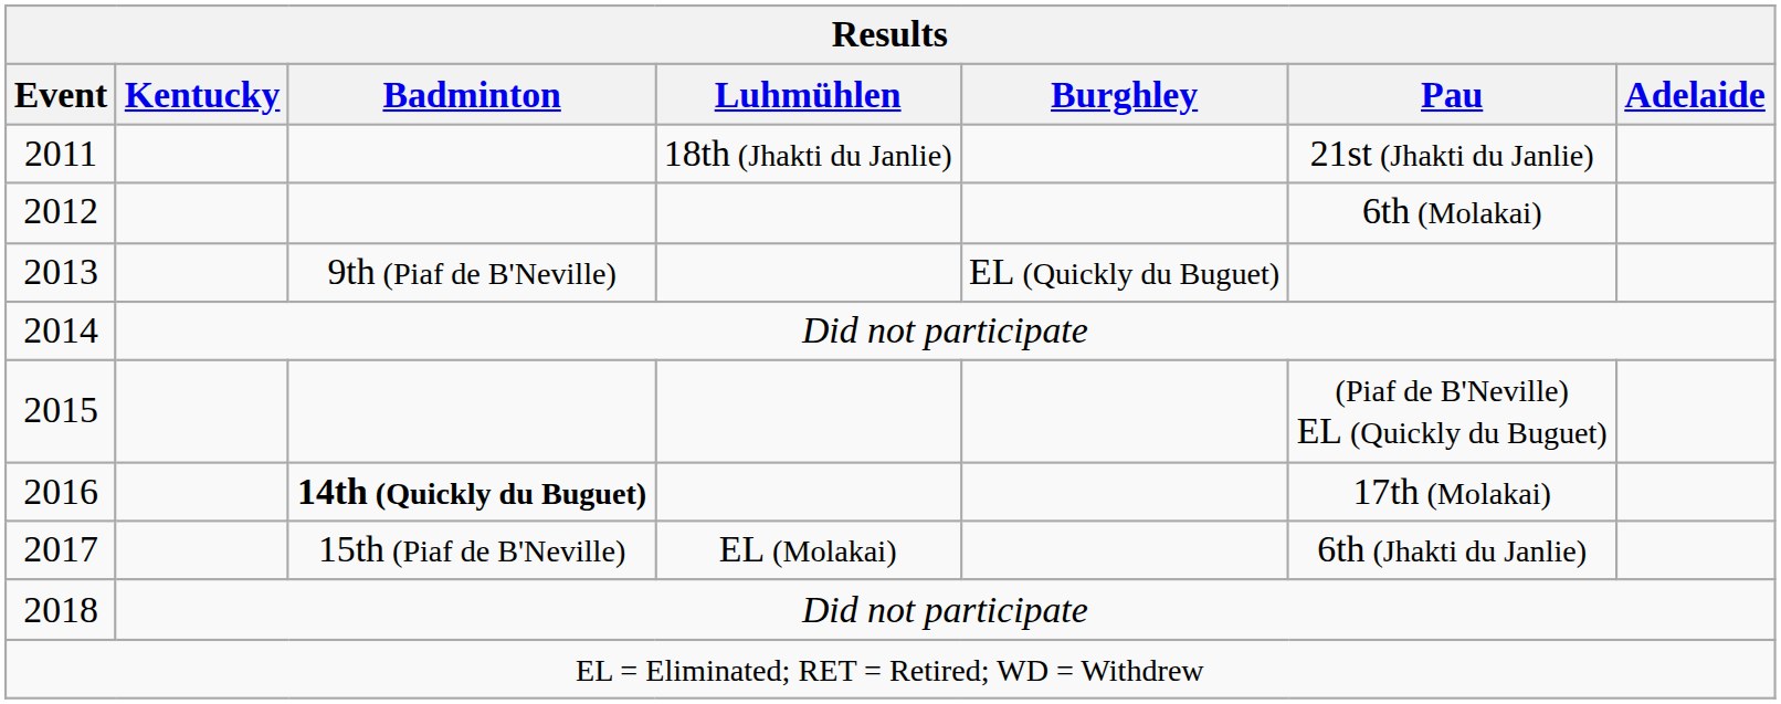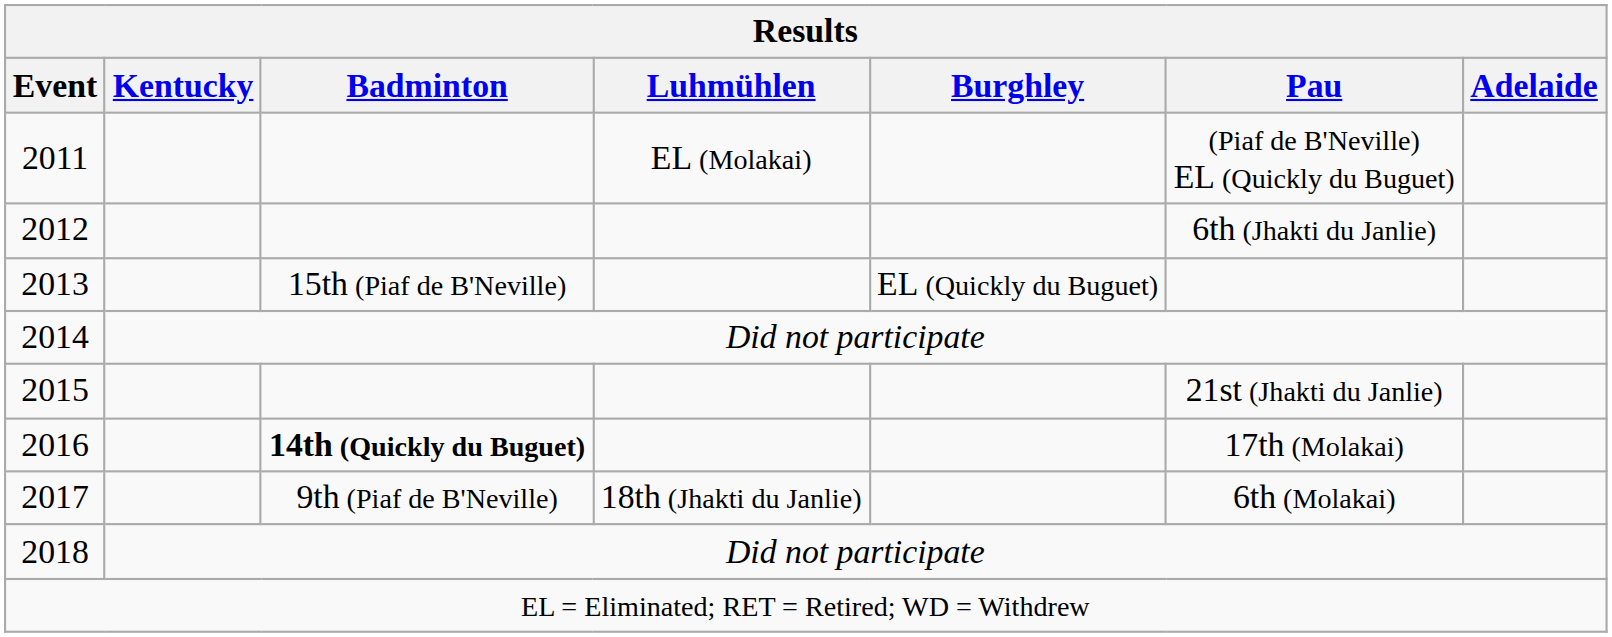 <table class="wikitable" style="text-align:center">
 <tr>
 <th colspan=13 align=center><strong>Results</strong></th>
 </tr>
 <tr>
 <th>Event</th>
 <th><a href='#'>Kentucky</a></th>
 <th><a href='#'>Badminton</a></th>
 <th><a href='#'>Luhmühlen</a></th>
 <th><a href='#'>Burghley</a></th>
 <th><a href='#'>Pau</a></th>
 <th><a href='#'>Adelaide</a></th>
 </tr>
 <tr>
 <td>2011</td>
 <td></td>
 <td></td>
-<td>18th<small> (Jhakti du Janlie)</small></td>
+<td>EL<small> (Molakai)</small></td>
 <td></td>
-<td>21st<small> (Jhakti du Janlie)</small></td>
+<td> <small>(Piaf de B'Neville)</small><br>EL<small> (Quickly du Buguet)</small></td>
 <td></td>
 </tr>
 <tr>
 <td>2012</td>
 <td></td>
 <td></td>
 <td></td>
 <td></td>
-<td>6th<small> (Molakai)</small></td>
+<td>6th<small> (Jhakti du Janlie)</small></td>
 <td></td>
 </tr>
 <tr>
 <td>2013</td>
 <td></td>
-<td>9th<small> (Piaf de B'Neville)</small></td>
+<td>15th<small> (Piaf de B'Neville)</small></td>
 <td></td>
 <td>EL<small> (Quickly du Buguet)</small></td>
 <td></td>
 <td></td>
 </tr>
 <tr>
 <td>2014</td>
 <td colspan="6"><em>Did not participate</em></td>
 </tr>
 <tr>
 <td>2015</td>
 <td></td>
 <td></td>
 <td></td>
 <td></td>
-<td> <small>(Piaf de B'Neville)</small><br>EL<small> (Quickly du Buguet)</small></td>
+<td>21st<small> (Jhakti du Janlie)</small></td>
 <td></td>
 </tr>
 <tr>
 <td>2016</td>
 <td></td>
 <td><strong>14th<small> (Quickly du Buguet)</small></strong></td>
 <td></td>
 <td></td>
 <td>17th<small> (Molakai)</small></td>
 <td></td>
 </tr>
 <tr>
 <td>2017</td>
 <td></td>
-<td>15th<small> (Piaf de B'Neville)</small></td>
-<td>EL<small> (Molakai)</small></td>
+<td>9th<small> (Piaf de B'Neville)</small></td>
+<td>18th<small> (Jhakti du Janlie)</small></td>
 <td></td>
-<td>6th<small> (Jhakti du Janlie)</small></td>
+<td>6th<small> (Molakai)</small></td>
 <td></td>
 </tr>
 <tr>
 <td>2018</td>
 <td colspan="6"><em>Did not participate</em></td>
 </tr>
 <tr>
 <td colspan=13 align=center><small> EL = Eliminated; RET = Retired; WD = Withdrew </small></td>
 </tr>
 </table>
